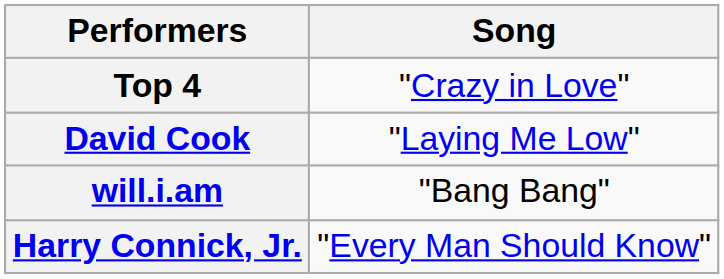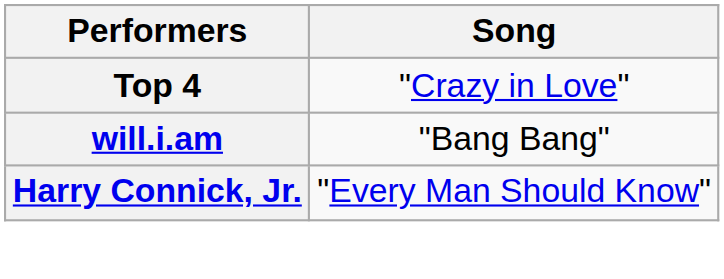 <table class="wikitable" style="text-align:center;">
 <tr>
 <th scope="col">Performers</th>
 <th scope="col">Song</th>
 </tr>
 <tr>
 <th scope="row">Top 4</th>
 <td>"<a href='#'>Crazy in Love</a>"</td>
 </tr>
 <tr>
-<th scope="row"><a href='#'>David Cook</a></th>
-<td>"<a href='#'>Laying Me Low</a>"</td>
-</tr>
-<tr>
 <th scope="row"><a href='#'>will.i.am</a></th>
 <td>"Bang Bang"</td>
 </tr>
 <tr>
 <th scope="row"><a href='#'>Harry Connick, Jr.</a></th>
 <td>"<a href='#'>Every Man Should Know</a>"</td>
 </tr>
 </table>
